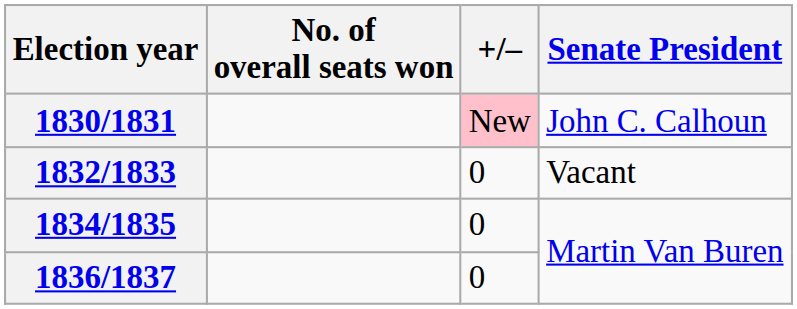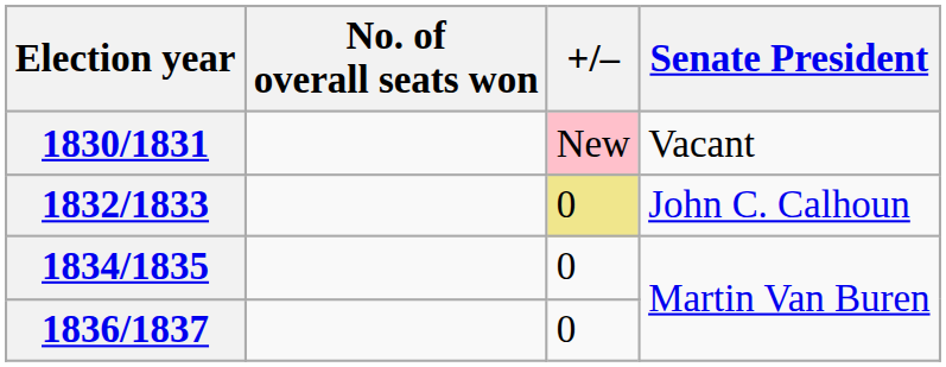 <table class=wikitable>
 <tr>
 <th>Election year</th>
 <th>No. of<br>overall seats won</th>
 <th>+/–</th>
 <th><a href='#'>Senate President</a></th>
 </tr>
 <tr>
 <th><a href='#'>1830/1831</a></th>
 <td></td>
 <td style="background: pink;">New</td>
-<td><a href='#'>John C. Calhoun</a></td>
+<td>Vacant</td>
 </tr>
 <tr>
 <th><a href='#'>1832/1833</a></th>
 <td></td>
-<td> 0</td>
-<td>Vacant</td>
+<td style="background: khaki;"> 0</td>
+<td><a href='#'>John C. Calhoun</a></td>
 </tr>
 <tr>
 <th><a href='#'>1834/1835</a></th>
 <td></td>
 <td> 0</td>
 <td rowspan=2 ><a href='#'>Martin Van Buren</a></td>
 </tr>
 <tr>
 <th><a href='#'>1836/1837</a></th>
 <td></td>
 <td> 0</td>
 </tr>
 </table>
